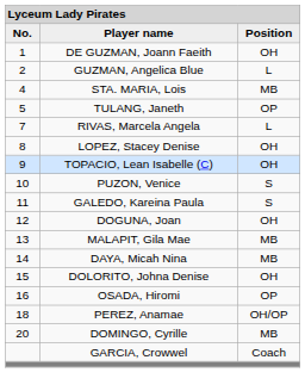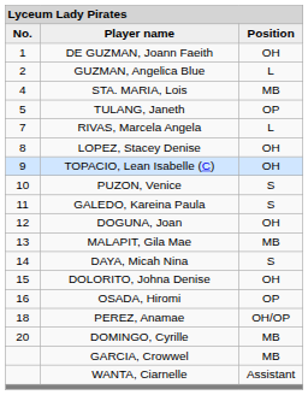 <table class='wikitable mw-collapsible mw-collapsed' style='text-align: center; font-size: 100%; width: 400px; border: none;'>
 <tr>
 <th style="background:#D4D4D4; text-align:left;" colspan=3> Lyceum Lady Pirates</th>
 </tr>
 <tr style="background:#EEEEEE; font-weight:bold;">
 <td width=5%>No.</td>
 <td width=40%>Player name</td>
 <td width=5%>Position</td>
 </tr>
 <tr>
 <td>1</td>
 <td>DE GUZMAN, Joann Faeith</td>
 <td>OH</td>
 </tr>
 <tr>
 <td>2</td>
 <td>GUZMAN, Angelica Blue</td>
 <td>L</td>
 </tr>
 <tr>
 <td>4</td>
 <td>STA. MARIA, Lois</td>
 <td>MB</td>
 </tr>
 <tr>
 <td>5</td>
 <td>TULANG, Janeth</td>
 <td>OP</td>
 </tr>
 <tr>
 <td>7</td>
 <td>RIVAS, Marcela Angela</td>
 <td>L</td>
 </tr>
 <tr>
 <td>8</td>
 <td>LOPEZ, Stacey Denise</td>
 <td>OH</td>
 </tr>
 <tr style="background: #D0E6FF">
 <td>9</td>
 <td>TOPACIO, Lean Isabelle (<a href='#'>C</a>)</td>
 <td>OH</td>
 </tr>
 <tr>
 <td>10</td>
 <td>PUZON, Venice</td>
 <td>S</td>
 </tr>
 <tr>
 <td>11</td>
 <td>GALEDO, Kareina Paula</td>
 <td>S</td>
 </tr>
 <tr>
 <td>12</td>
 <td>DOGUNA, Joan</td>
 <td>OH</td>
 </tr>
 <tr>
 <td>13</td>
 <td>MALAPIT, Gila Mae</td>
 <td>MB</td>
 </tr>
 <tr>
 <td>14</td>
 <td>DAYA, Micah Nina</td>
-<td>MB</td>
+<td>S</td>
 </tr>
 <tr>
 <td>15</td>
 <td>DOLORITO, Johna Denise</td>
 <td>OH</td>
 </tr>
 <tr>
 <td>16</td>
 <td>OSADA, Hiromi</td>
 <td>OP</td>
 </tr>
 <tr>
 <td>18</td>
 <td>PEREZ, Anamae</td>
 <td>OH/OP</td>
 </tr>
 <tr>
 <td>20</td>
 <td>DOMINGO, Cyrille</td>
 <td>MB</td>
 </tr>
 <tr>
 <td></td>
 <td>GARCIA, Crowwel</td>
-<td>Coach</td>
+<td>MB</td>
+</tr>
+<tr>
+<td></td>
+<td>WANTA, Ciarnelle</td>
+<td>Assistant</td>
 </tr>
 <tr>
 <th style='background: grey;' colspan=3></th>
 </tr>
 </table>
